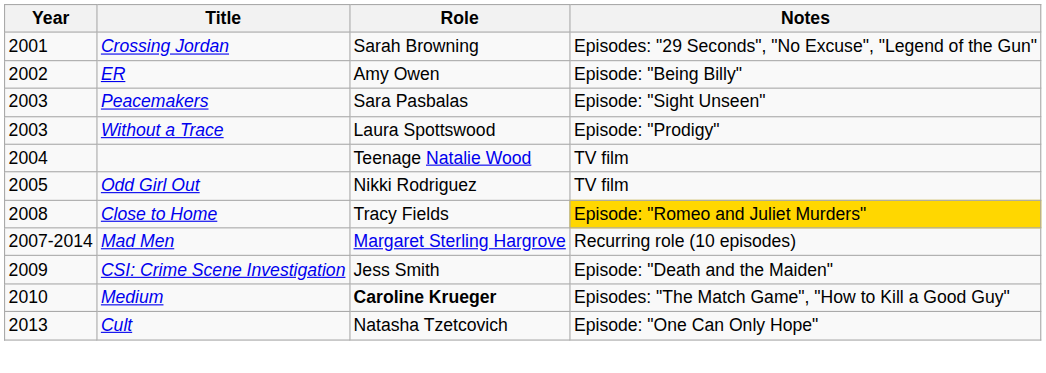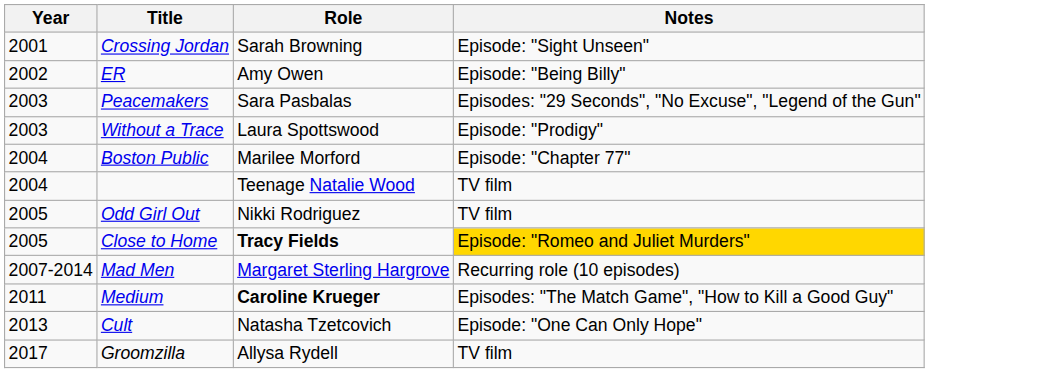 <table class="wikitable sortable">
 <tr>
 <th>Year</th>
 <th>Title</th>
 <th>Role</th>
 <th class="unsortable">Notes</th>
 </tr>
 <tr>
 <td>2001</td>
 <td><em><a href='#'>Crossing Jordan</a></em></td>
 <td>Sarah Browning</td>
-<td>Episodes: "29 Seconds", "No Excuse", "Legend of the Gun"</td>
+<td>Episode: "Sight Unseen"</td>
 </tr>
 <tr>
 <td>2002</td>
 <td><em><a href='#'>ER</a></em></td>
 <td>Amy Owen</td>
 <td>Episode: "Being Billy"</td>
 </tr>
 <tr>
 <td>2003</td>
 <td><em><a href='#'>Peacemakers</a></em></td>
 <td>Sara Pasbalas</td>
-<td>Episode: "Sight Unseen"</td>
+<td>Episodes: "29 Seconds", "No Excuse", "Legend of the Gun"</td>
 </tr>
 <tr>
 <td>2003</td>
 <td><em><a href='#'>Without a Trace</a></em></td>
 <td>Laura Spottswood</td>
 <td>Episode: "Prodigy"</td>
+</tr>
+<tr>
+<td>2004</td>
+<td><em><a href='#'>Boston Public</a></em></td>
+<td>Marilee Morford</td>
+<td>Episode: "Chapter 77"</td>
 </tr>
 <tr>
 <td>2004</td>
 <td><em></em></td>
 <td>Teenage <a href='#'>Natalie Wood</a></td>
 <td>TV film</td>
 </tr>
 <tr>
 <td>2005</td>
 <td><em><a href='#'>Odd Girl Out</a></em></td>
 <td>Nikki Rodriguez</td>
 <td>TV film</td>
 </tr>
 <tr>
-<td>2008</td>
+<td>2005</td>
 <td><em><a href='#'>Close to Home</a></em></td>
-<td>Tracy Fields</td>
+<td><strong>Tracy Fields</strong></td>
 <td style="background: gold;">Episode: "Romeo and Juliet Murders"</td>
 </tr>
 <tr>
 <td>2007-2014</td>
 <td><em><a href='#'>Mad Men</a></em></td>
 <td><a href='#'>Margaret Sterling Hargrove</a></td>
 <td>Recurring role (10 episodes)</td>
 </tr>
 <tr>
-<td>2009</td>
-<td><em><a href='#'>CSI: Crime Scene Investigation</a></em></td>
-<td>Jess Smith</td>
-<td>Episode: "Death and the Maiden"</td>
-</tr>
-<tr>
-<td>2010</td>
+<td>2011</td>
 <td><em><a href='#'>Medium</a></em></td>
 <td><strong>Caroline Krueger</strong></td>
 <td>Episodes: "The Match Game", "How to Kill a Good Guy"</td>
 </tr>
 <tr>
 <td>2013</td>
 <td><em><a href='#'>Cult</a></em></td>
 <td>Natasha Tzetcovich</td>
 <td>Episode: "One Can Only Hope"</td>
 </tr>
+<tr>
+<td>2017</td>
+<td><em>Groomzilla</em></td>
+<td>Allysa Rydell</td>
+<td>TV film</td>
+</tr>
 </table>
